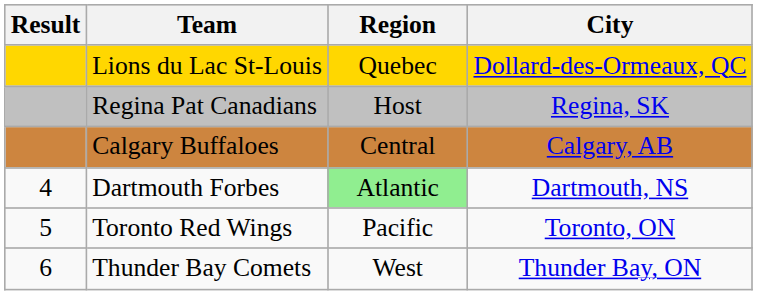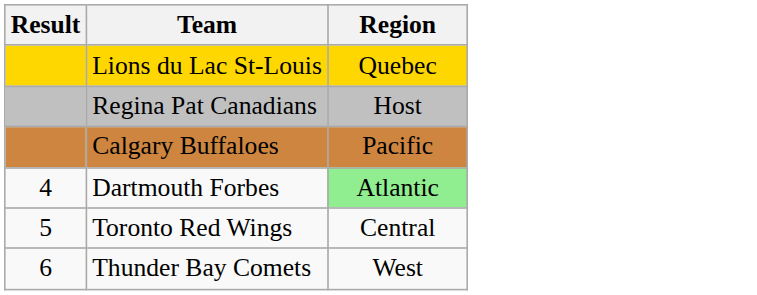 <table class="wikitable" style="text-align: center;">
 <tr>
 <th width=20>Result</th>
 <th>Team</th>
 <th width=80>Region</th>
-<th>City</th>
 </tr>
 <tr bgcolor=gold>
 <td></td>
 <td align="left">Lions du Lac St-Louis</td>
 <td>Quebec</td>
-<td><a href='#'>Dollard-des-Ormeaux, QC</a></td>
 </tr>
 <tr bgcolor=silver>
 <td></td>
 <td align="left">Regina Pat Canadians</td>
 <td>Host</td>
-<td><a href='#'>Regina, SK</a></td>
 </tr>
 <tr bgcolor=Peru>
 <td></td>
 <td align="left">Calgary Buffaloes</td>
-<td>Central</td>
-<td><a href='#'>Calgary, AB</a></td>
+<td>Pacific</td>
 </tr>
 <tr>
 <td>4</td>
 <td align="left">Dartmouth Forbes</td>
 <td style="background: lightgreen;">Atlantic</td>
-<td><a href='#'>Dartmouth, NS</a></td>
 </tr>
 <tr>
 <td>5</td>
 <td align="left">Toronto Red Wings</td>
-<td>Pacific</td>
-<td><a href='#'>Toronto, ON</a></td>
+<td>Central</td>
 </tr>
 <tr>
 <td>6</td>
 <td align="left">Thunder Bay Comets</td>
 <td>West</td>
-<td><a href='#'>Thunder Bay, ON</a></td>
 </tr>
 </table>
